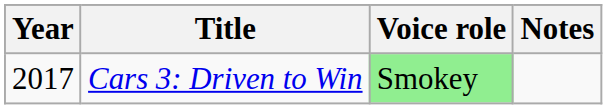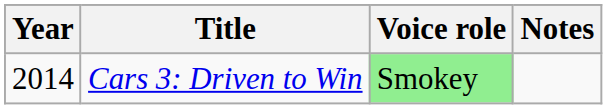 <table class="wikitable sortable">
 <tr>
 <th>Year</th>
 <th>Title</th>
 <th>Voice role</th>
 <th class="unsortable">Notes</th>
 </tr>
 <tr>
-<td>2017</td>
+<td>2014</td>
 <td><em><a href='#'>Cars 3: Driven to Win</a></em></td>
 <td style="background: lightgreen;">Smokey</td>
 <td></td>
 </tr>
 </table>
